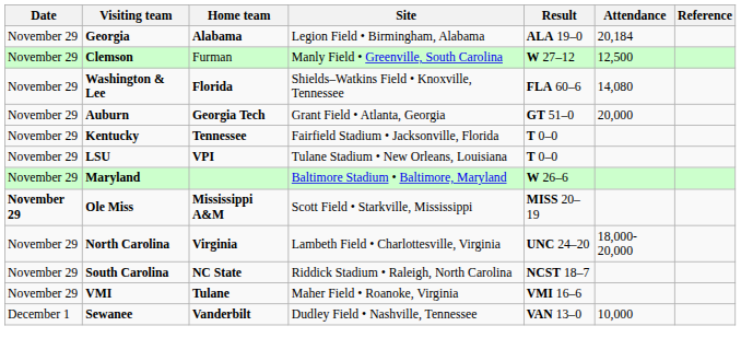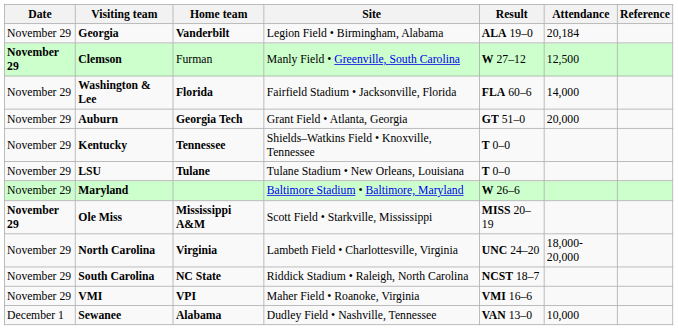 <table class="wikitable" style="font-size:95%;">
 <tr>
 <th>Date</th>
 <th>Visiting team</th>
 <th>Home team</th>
 <th>Site</th>
 <th>Result</th>
 <th>Attendance</th>
 <th class="unsortable">Reference</th>
 </tr>
 <tr bgcolor=>
 <td>November 29</td>
 <td><strong>Georgia</strong></td>
-<td><strong>Alabama</strong></td>
+<td><strong>Vanderbilt</strong></td>
 <td>Legion Field • Birmingham, Alabama</td>
 <td><strong>ALA</strong> 19–0</td>
 <td>20,184</td>
 <td></td>
 </tr>
 <tr bgcolor=ccffcc>
-<td>November 29</td>
+<td><strong>November 29</strong></td>
 <td><strong>Clemson</strong></td>
 <td>Furman</td>
 <td>Manly Field • <a href='#'>Greenville, South Carolina</a></td>
 <td><strong>W</strong> 27–12</td>
 <td>12,500</td>
 <td></td>
 </tr>
 <tr bgcolor=>
 <td>November 29</td>
 <td><strong>Washington & Lee</strong></td>
 <td><strong>Florida</strong></td>
-<td>Shields–Watkins Field • Knoxville, Tennessee</td>
+<td>Fairfield Stadium • Jacksonville, Florida</td>
 <td><strong>FLA</strong> 60–6</td>
-<td>14,080</td>
+<td>14,000</td>
 <td></td>
 </tr>
 <tr bgcolor=>
 <td>November 29</td>
 <td><strong>Auburn</strong></td>
 <td><strong>Georgia Tech</strong></td>
 <td>Grant Field • Atlanta, Georgia</td>
 <td><strong>GT</strong> 51–0</td>
 <td>20,000</td>
 <td></td>
 </tr>
 <tr bgcolor=>
 <td>November 29</td>
 <td><strong>Kentucky</strong></td>
 <td><strong>Tennessee</strong></td>
-<td>Fairfield Stadium • Jacksonville, Florida</td>
+<td>Shields–Watkins Field • Knoxville, Tennessee</td>
 <td><strong>T</strong> 0–0</td>
 <td></td>
 <td></td>
 </tr>
 <tr bgcolor=>
 <td>November 29</td>
 <td><strong>LSU</strong></td>
-<td><strong>VPI</strong></td>
+<td><strong>Tulane</strong></td>
 <td>Tulane Stadium • New Orleans, Louisiana</td>
 <td><strong>T</strong> 0–0</td>
 <td></td>
 <td></td>
 </tr>
 <tr bgcolor=ccffcc>
 <td>November 29</td>
 <td><strong>Maryland</strong></td>
 <td></td>
 <td><a href='#'>Baltimore Stadium</a> • <a href='#'>Baltimore, Maryland</a></td>
 <td><strong>W</strong> 26–6</td>
 <td></td>
 <td></td>
 </tr>
 <tr bgcolor=>
 <td><strong>November 29</strong></td>
 <td><strong>Ole Miss</strong></td>
 <td><strong>Mississippi A&M</strong></td>
 <td>Scott Field • Starkville, Mississippi</td>
 <td><strong>MISS</strong> 20–19</td>
 <td></td>
 <td></td>
 </tr>
 <tr bgcolor=>
 <td>November 29</td>
 <td><strong>North Carolina</strong></td>
 <td><strong>Virginia</strong></td>
 <td>Lambeth Field • Charlottesville, Virginia</td>
 <td><strong>UNC</strong> 24–20</td>
 <td>18,000-20,000</td>
 <td></td>
 </tr>
 <tr bgcolor=>
 <td>November 29</td>
 <td><strong>South Carolina</strong></td>
 <td><strong>NC State</strong></td>
 <td>Riddick Stadium • Raleigh, North Carolina</td>
 <td><strong>NCST</strong> 18–7</td>
 <td></td>
 <td></td>
 </tr>
 <tr bgcolor=>
 <td>November 29</td>
 <td><strong>VMI</strong></td>
-<td><strong>Tulane</strong></td>
+<td><strong>VPI</strong></td>
 <td>Maher Field • Roanoke, Virginia</td>
 <td><strong>VMI</strong> 16–6</td>
 <td></td>
 <td></td>
 </tr>
 <tr bgcolor=>
 <td>December 1</td>
 <td><strong>Sewanee</strong></td>
-<td><strong>Vanderbilt</strong></td>
+<td><strong>Alabama</strong></td>
 <td>Dudley Field • Nashville, Tennessee</td>
 <td><strong>VAN</strong> 13–0</td>
 <td>10,000</td>
 <td></td>
 </tr>
 </table>
